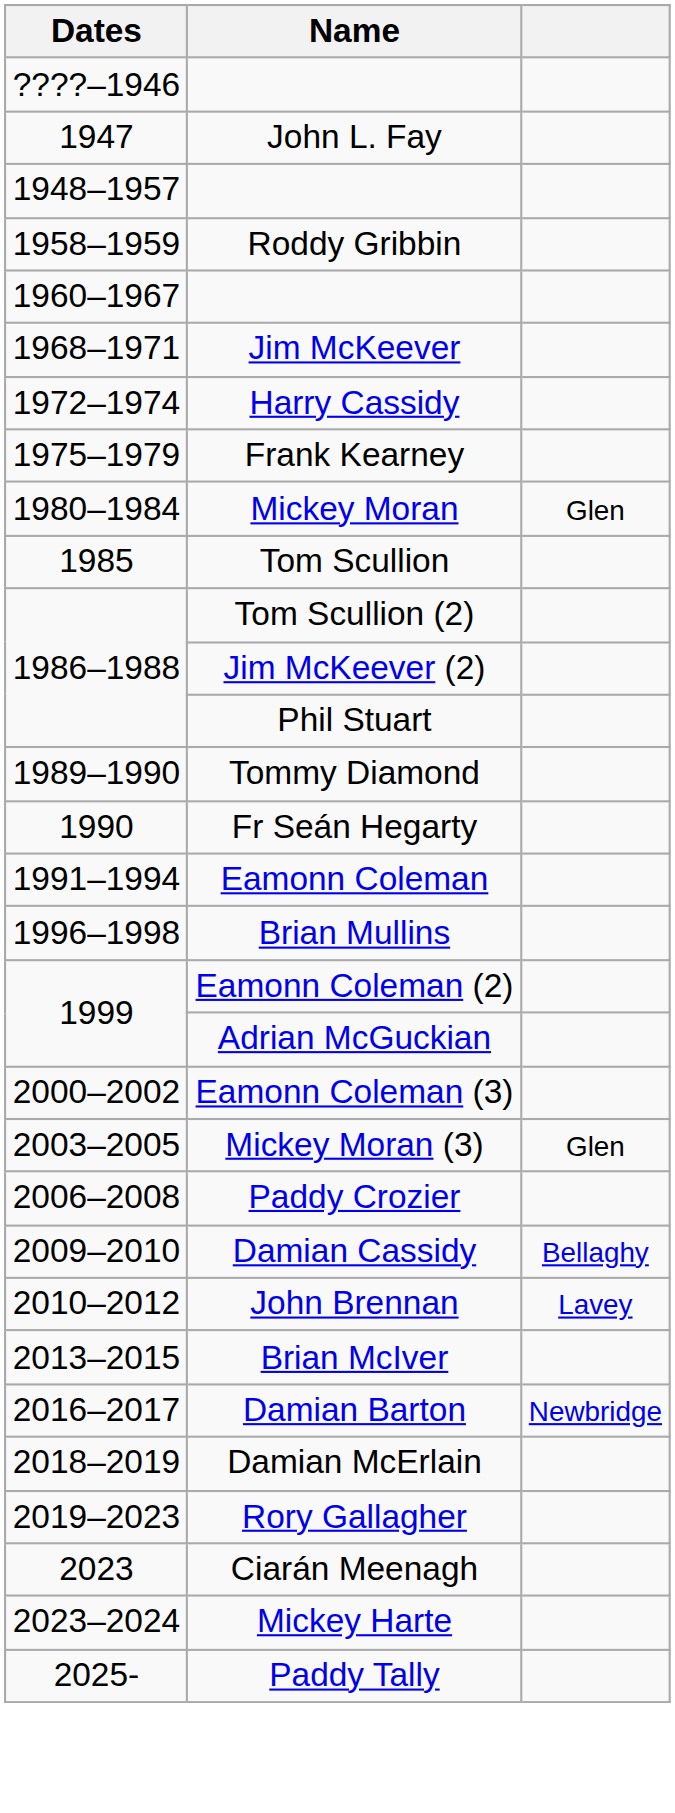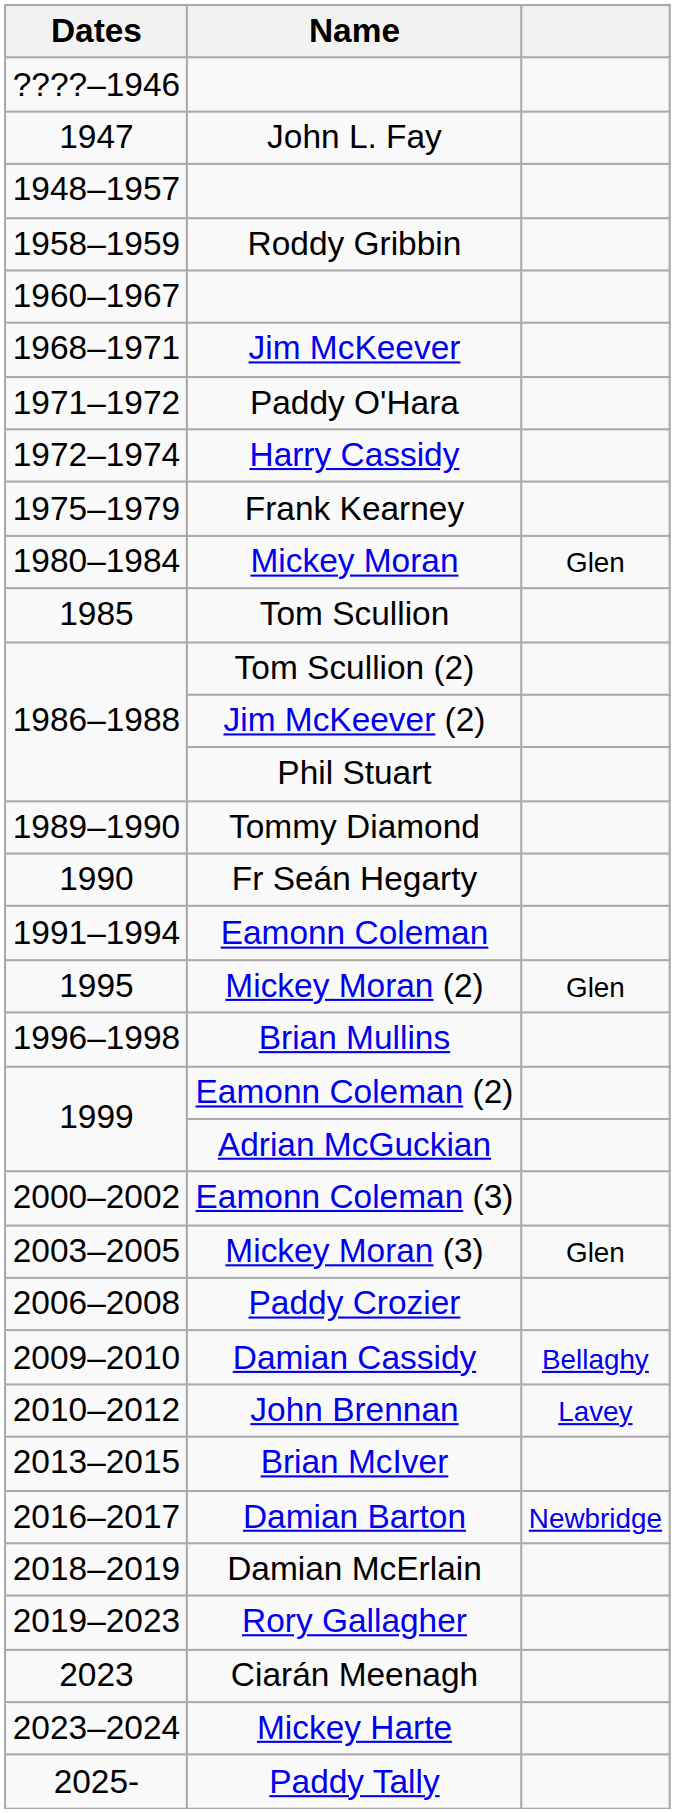 <table class="wikitable sortable" style="text-align: center;">
 <tr>
 <th>Dates</th>
 <th>Name</th>
 <th></th>
 </tr>
 <tr>
 <td>????–1946</td>
 <td></td>
 <td></td>
 </tr>
 <tr>
 <td>1947</td>
 <td>John L. Fay</td>
 <td></td>
 </tr>
 <tr>
 <td>1948–1957</td>
 <td></td>
 <td></td>
 </tr>
 <tr>
 <td>1958–1959</td>
 <td>Roddy Gribbin</td>
 <td></td>
 </tr>
 <tr>
 <td>1960–1967</td>
 <td></td>
 <td></td>
 </tr>
 <tr>
 <td>1968–1971</td>
 <td><a href='#'>Jim McKeever</a></td>
+<td></td>
+</tr>
+<tr>
+<td>1971–1972</td>
+<td>Paddy O'Hara</td>
 <td></td>
 </tr>
 <tr>
 <td>1972–1974</td>
 <td><a href='#'>Harry Cassidy</a></td>
 <td></td>
 </tr>
 <tr>
 <td>1975–1979</td>
 <td>Frank Kearney</td>
 <td></td>
 </tr>
 <tr>
 <td>1980–1984</td>
 <td><a href='#'>Mickey Moran</a></td>
 <td><small>Glen</small></td>
 </tr>
 <tr>
 <td>1985</td>
 <td>Tom Scullion</td>
 <td></td>
 </tr>
 <tr>
 <td rowspan=3>1986–1988</td>
 <td>Tom Scullion (2)</td>
 <td></td>
 </tr>
 <tr>
 <td><a href='#'>Jim McKeever</a> (2)</td>
 <td></td>
 </tr>
 <tr>
 <td>Phil Stuart</td>
 <td></td>
 </tr>
 <tr>
 <td>1989–1990</td>
 <td>Tommy Diamond</td>
 <td></td>
 </tr>
 <tr>
 <td>1990</td>
 <td>Fr Seán Hegarty</td>
 <td></td>
 </tr>
 <tr>
 <td>1991–1994</td>
 <td><a href='#'>Eamonn Coleman</a></td>
 <td></td>
+</tr>
+<tr>
+<td>1995</td>
+<td><a href='#'>Mickey Moran</a> (2)</td>
+<td><small>Glen</small></td>
 </tr>
 <tr>
 <td>1996–1998</td>
 <td><a href='#'>Brian Mullins</a></td>
 <td><small></small></td>
 </tr>
 <tr>
 <td rowspan=2>1999</td>
 <td><a href='#'>Eamonn Coleman</a> (2)</td>
 <td></td>
 </tr>
 <tr>
 <td><a href='#'>Adrian McGuckian</a></td>
 <td></td>
 </tr>
 <tr>
 <td>2000–2002</td>
 <td><a href='#'>Eamonn Coleman</a> (3)</td>
 <td></td>
 </tr>
 <tr>
 <td>2003–2005</td>
 <td><a href='#'>Mickey Moran</a> (3)</td>
 <td><small>Glen</small></td>
 </tr>
 <tr>
 <td>2006–2008</td>
 <td><a href='#'>Paddy Crozier</a></td>
 <td></td>
 </tr>
 <tr>
 <td>2009–2010</td>
 <td><a href='#'>Damian Cassidy</a></td>
 <td><small><a href='#'>Bellaghy</a></small></td>
 </tr>
 <tr>
 <td>2010–2012</td>
 <td><a href='#'>John Brennan</a></td>
 <td><small><a href='#'>Lavey</a></small></td>
 </tr>
 <tr>
 <td>2013–2015</td>
 <td><a href='#'>Brian McIver</a></td>
 <td><small></small></td>
 </tr>
 <tr>
 <td>2016–2017</td>
 <td><a href='#'>Damian Barton</a></td>
 <td><small><a href='#'>Newbridge</a></small></td>
 </tr>
 <tr>
 <td>2018–2019</td>
 <td>Damian McErlain</td>
 </tr>
 <tr>
 <td>2019–2023</td>
 <td><a href='#'>Rory Gallagher</a></td>
 <td><small></small></td>
 </tr>
 <tr>
 <td>2023</td>
 <td>Ciarán Meenagh</td>
 <td></td>
 </tr>
 <tr>
 <td>2023–2024</td>
 <td><a href='#'>Mickey Harte</a></td>
 <td><small></small></td>
 </tr>
 <tr>
 <td>2025-</td>
 <td><a href='#'>Paddy Tally</a></td>
 <td></td>
 </tr>
 </table>
